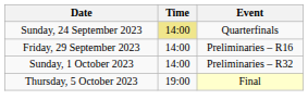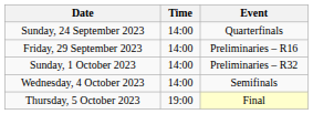 <table class="wikitable" style="text-align:center;">
 <tr>
 <th width=220>Date</th>
 <th width=50>Time</th>
 <th width=150>Event</th>
 </tr>
 <tr>
 <td>Sunday, 24 September 2023</td>
-<td style="background: khaki;">14:00</td>
+<td>14:00</td>
 <td>Quarterfinals</td>
 </tr>
 <tr>
 <td>Friday, 29 September 2023</td>
 <td>14:00</td>
 <td>Preliminaries – R16</td>
 </tr>
 <tr>
 <td>Sunday, 1 October 2023</td>
 <td>14:00</td>
 <td>Preliminaries – R32</td>
 </tr>
 <tr>
+<td>Wednesday, 4 October 2023</td>
+<td>14:00</td>
+<td>Semifinals</td>
+</tr>
+<tr>
 <td>Thursday, 5 October 2023</td>
 <td>19:00</td>
 <td bgcolor=ffffcc>Final</td>
 </tr>
 </table>
